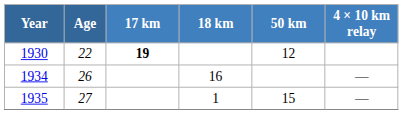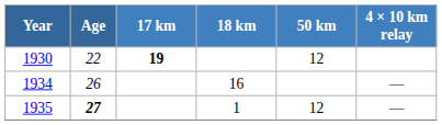 <table class="wikitable" style="font-size:95%; text-align:center; border:grey solid 1px; border-collapse:collapse; background:#ffffff;">
 <tr>
 <th style="background-color:#369; color:white; width:60px;"> Year </th>
 <th style="background-color:#369; color:white; width:40px;"> Age </th>
 <th style="background-color:#4180be; color:white; width:75px;"> 17 km </th>
 <th style="background-color:#4180be; color:white; width:75px;"> 18 km </th>
 <th style="background-color:#4180be; color:white; width:75px;"> 50 km </th>
 <th style="background-color:#4180be; color:white; width:75px;"> 4 × 10 km <br> relay </th>
 </tr>
 <tr>
 <td><a href='#'>1930</a></td>
 <td><em>22</em></td>
 <td><strong>19</strong></td>
 <td></td>
 <td>12</td>
 <td></td>
 </tr>
 <tr>
 <td><a href='#'>1934</a></td>
 <td><em>26</em></td>
 <td></td>
 <td>16</td>
 <td></td>
 <td>—</td>
 </tr>
 <tr>
 <td><a href='#'>1935</a></td>
-<td><em>27</em></td>
+<td><strong><em>27</em></strong></td>
 <td></td>
 <td>1</td>
-<td>15</td>
+<td>12</td>
 <td>—</td>
 </tr>
 <tr>
 </tr>
 </table>
